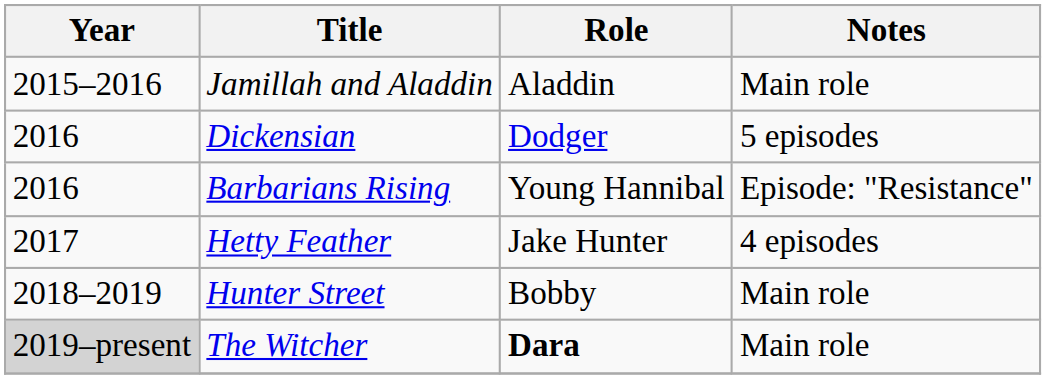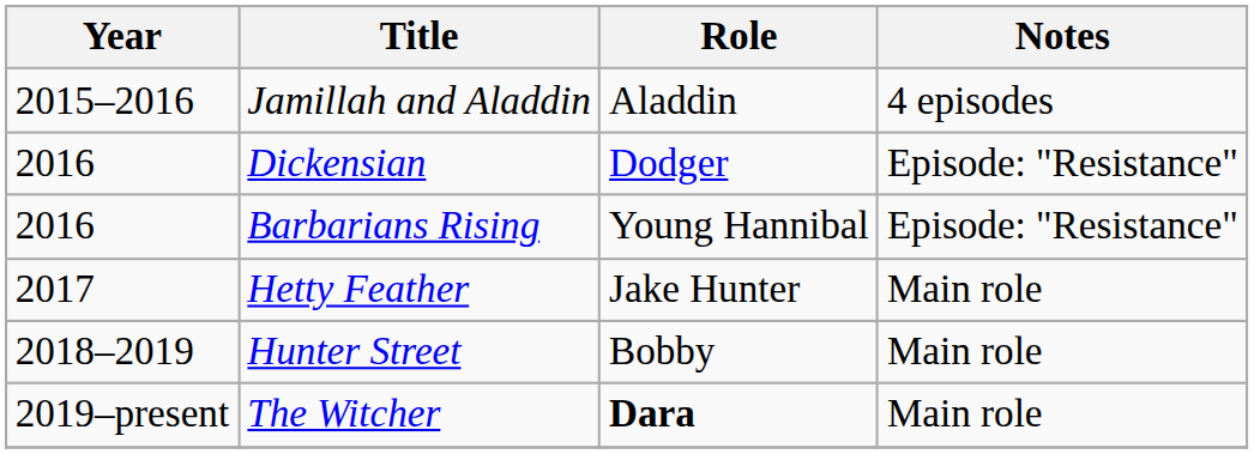 <table class="wikitable sortable">
 <tr>
 <th>Year</th>
 <th>Title</th>
 <th>Role</th>
 <th class="unsortable">Notes</th>
 </tr>
 <tr>
 <td>2015–2016</td>
 <td><em>Jamillah and Aladdin</em></td>
 <td>Aladdin</td>
-<td>Main role</td>
+<td>4 episodes</td>
 </tr>
 <tr>
 <td>2016</td>
 <td><em><a href='#'>Dickensian</a></em></td>
 <td><a href='#'>Dodger</a></td>
-<td>5 episodes</td>
+<td>Episode: "Resistance"</td>
 </tr>
 <tr>
 <td>2016</td>
 <td><em><a href='#'>Barbarians Rising</a></em></td>
 <td>Young Hannibal</td>
 <td>Episode: "Resistance"</td>
 </tr>
 <tr>
 <td>2017</td>
 <td><em><a href='#'>Hetty Feather</a></em></td>
 <td>Jake Hunter</td>
-<td>4 episodes</td>
+<td>Main role</td>
 </tr>
 <tr>
 <td>2018–2019</td>
 <td><em><a href='#'>Hunter Street</a></em></td>
 <td>Bobby</td>
 <td>Main role</td>
 </tr>
 <tr>
-<td style="background: lightgrey;">2019–present</td>
+<td>2019–present</td>
 <td><em><a href='#'>The Witcher</a></em></td>
 <td><strong>Dara</strong></td>
 <td>Main role</td>
 </tr>
 <tr>
 </tr>
 </table>
